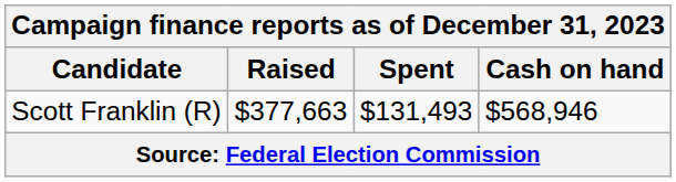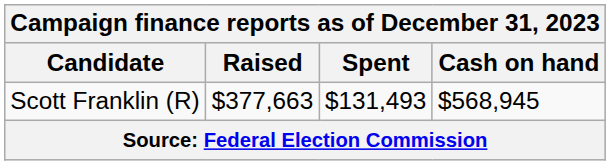 <table class="wikitable sortable">
 <tr>
 <th colspan=4>Campaign finance reports as of December 31, 2023</th>
 </tr>
 <tr style="text-align:center;">
 <th>Candidate</th>
 <th>Raised</th>
 <th>Spent</th>
 <th>Cash on hand</th>
 </tr>
 <tr>
 <td>Scott Franklin (R)</td>
 <td>$377,663</td>
 <td>$131,493</td>
-<td>$568,946</td>
+<td>$568,945</td>
 </tr>
 <tr>
 <th colspan="4"><small>Source: <a href='#'>Federal Election Commission</a></small></th>
 </tr>
 </table>
